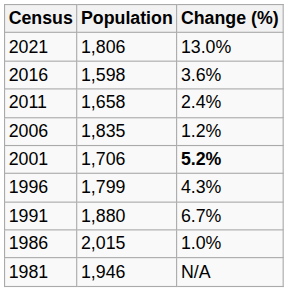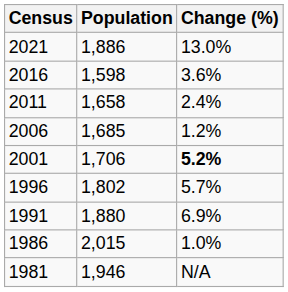 <table class="wikitable">
 <tr>
 <th>Census</th>
 <th>Population</th>
 <th>Change (%)</th>
 </tr>
 <tr>
 <td>2021</td>
-<td>1,806</td>
+<td>1,886</td>
 <td> 13.0%</td>
 </tr>
 <tr>
 <td>2016</td>
 <td>1,598</td>
 <td> 3.6%</td>
 </tr>
 <tr>
 <td>2011</td>
 <td>1,658</td>
 <td> 2.4%</td>
 </tr>
 <tr>
 <td>2006</td>
-<td>1,835</td>
+<td>1,685</td>
 <td> 1.2%</td>
 </tr>
 <tr>
 <td>2001</td>
 <td>1,706</td>
 <td><strong> 5.2%</strong></td>
 </tr>
 <tr>
 <td>1996</td>
-<td>1,799</td>
-<td> 4.3%</td>
+<td>1,802</td>
+<td> 5.7%</td>
 </tr>
 <tr>
 <td>1991</td>
 <td>1,880</td>
-<td> 6.7%</td>
+<td> 6.9%</td>
 </tr>
 <tr>
 <td>1986</td>
 <td>2,015</td>
 <td> 1.0%</td>
 </tr>
 <tr>
 <td>1981</td>
 <td>1,946</td>
 <td>N/A</td>
 </tr>
 </table>
